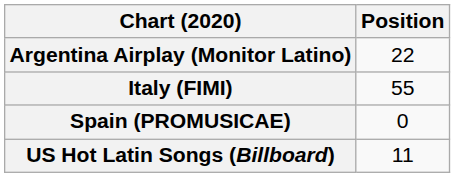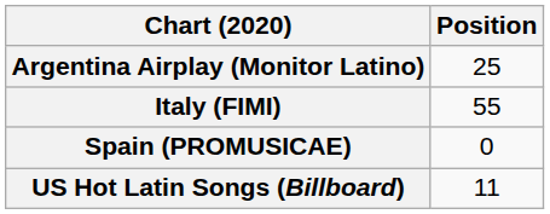 <table class="wikitable plainrowheaders sortable" style="text-align:center">
 <tr>
 <th scope="col">Chart (2020)</th>
 <th scope="col">Position</th>
 </tr>
 <tr>
 <th scope="row">Argentina Airplay (Monitor Latino)</th>
-<td>22</td>
+<td>25</td>
 </tr>
 <tr>
 <th scope="row">Italy (FIMI)</th>
 <td>55</td>
 </tr>
 <tr>
 <th scope="row">Spain (PROMUSICAE)</th>
 <td>0</td>
 </tr>
 <tr>
 <th scope="row">US Hot Latin Songs (<em>Billboard</em>)</th>
 <td>11</td>
 </tr>
 </table>
